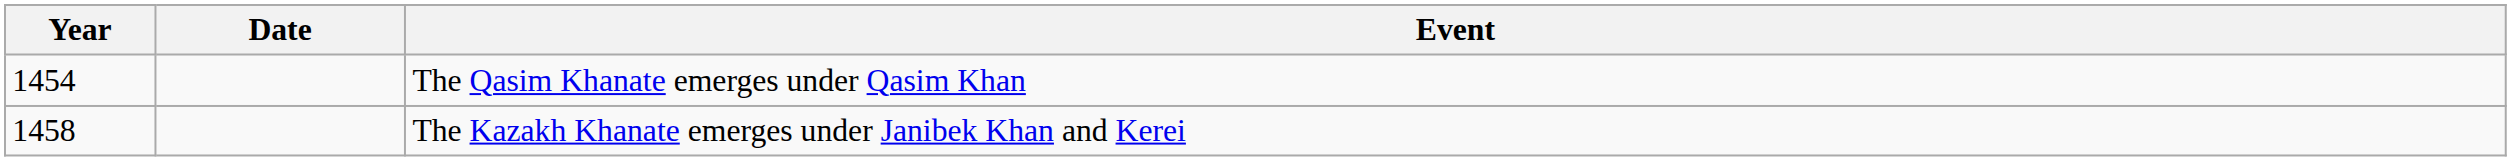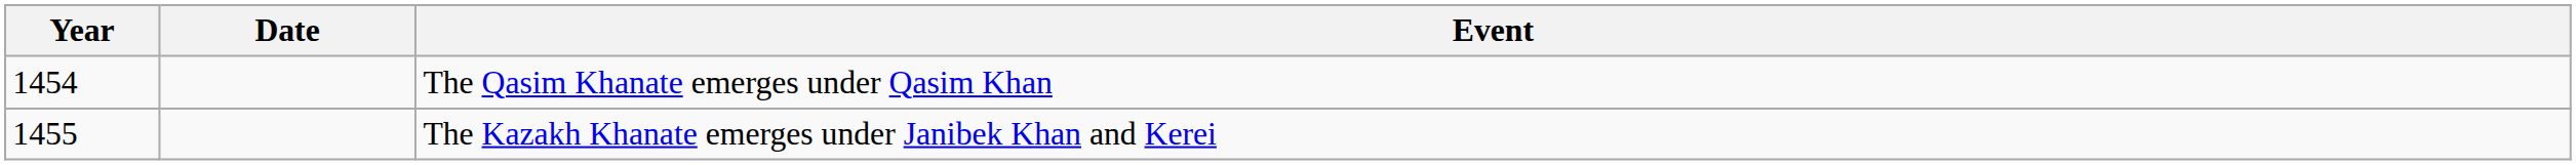 <table class="wikitable" width="100%">
 <tr>
 <th style="width:6%">Year</th>
 <th style="width:10%">Date</th>
 <th>Event</th>
 </tr>
 <tr>
 <td>1454</td>
 <td></td>
 <td>The <a href='#'>Qasim Khanate</a> emerges under <a href='#'>Qasim Khan</a></td>
 </tr>
 <tr>
-<td>1458</td>
+<td>1455</td>
 <td></td>
 <td>The <a href='#'>Kazakh Khanate</a> emerges under <a href='#'>Janibek Khan</a> and <a href='#'>Kerei</a></td>
 </tr>
 </table>
